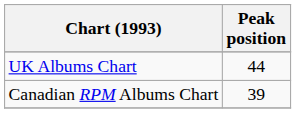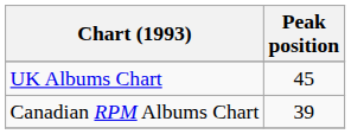 <table class="wikitable">
 <tr>
 <th>Chart (1993)</th>
 <th>Peak<br>position</th>
 </tr>
 <tr>
 </tr>
 <tr>
 </tr>
 <tr>
 <td><a href='#'>UK Albums Chart</a></td>
-<td align="center">44</td>
+<td align="center">45</td>
 </tr>
 <tr>
 <td>Canadian <em><a href='#'>RPM</a></em> Albums Chart</td>
 <td align="center">39</td>
 </tr>
 <tr>
 </tr>
 </table>
